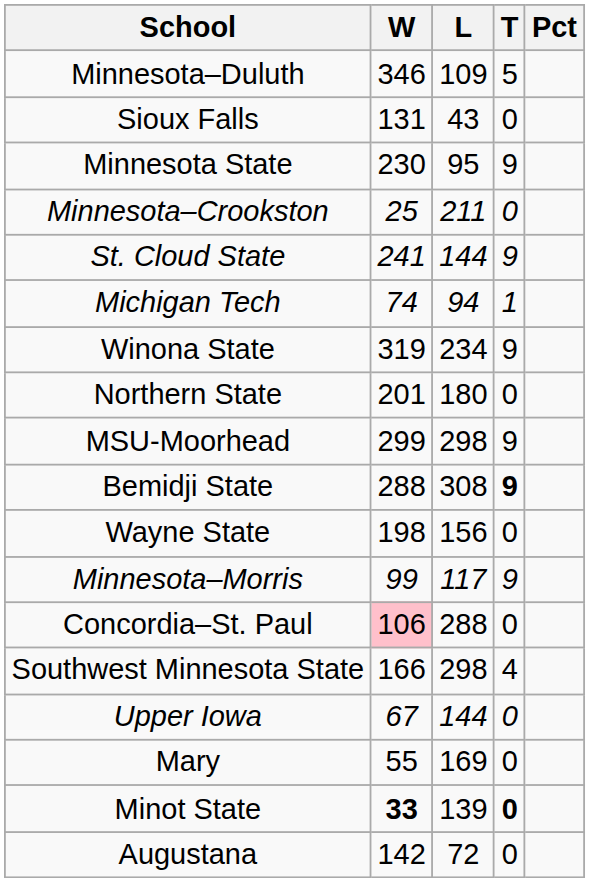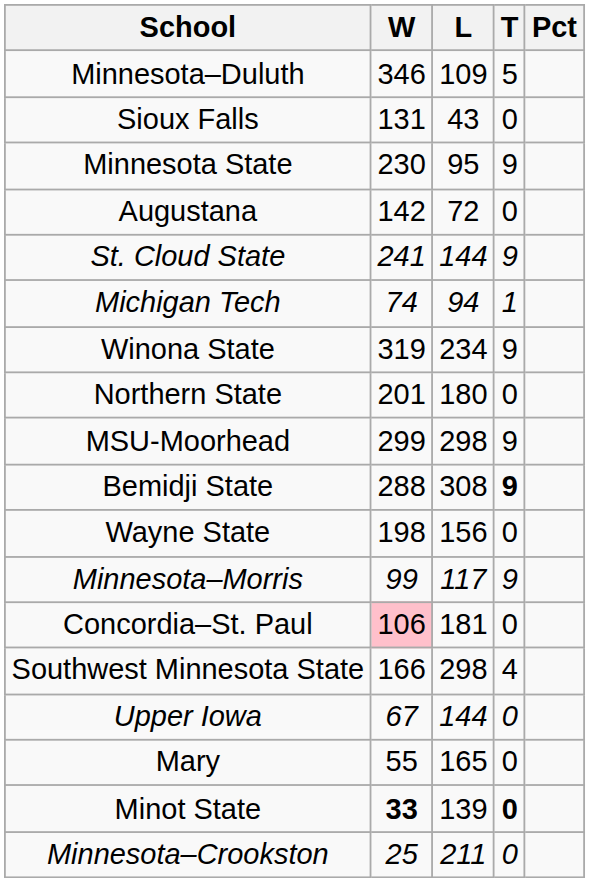 <table class="wikitable sortable" style="text-align:center">
 <tr>
 <th>School</th>
 <th>W</th>
 <th>L</th>
 <th>T</th>
 <th>Pct</th>
 </tr>
 <tr>
 <td>Minnesota–Duluth</td>
 <td>346</td>
 <td>109</td>
 <td>5</td>
 <td></td>
 </tr>
 <tr>
 <td>Sioux Falls</td>
 <td>131</td>
 <td>43</td>
 <td>0</td>
 <td></td>
 </tr>
 <tr>
 <td>Minnesota State</td>
 <td>230</td>
 <td>95</td>
 <td>9</td>
 <td></td>
 </tr>
 <tr>
-<td><em>Minnesota–Crookston</em></td>
-<td><em>25</em></td>
-<td><em>211</em></td>
-<td><em>0</em></td>
-<td><em></em></td>
+<td>Augustana</td>
+<td>142</td>
+<td>72</td>
+<td>0</td>
+<td></td>
 </tr>
 <tr>
 <td><em>St. Cloud State</em></td>
 <td><em>241</em></td>
 <td><em>144</em></td>
 <td><em>9</em></td>
 <td><em></em></td>
 </tr>
 <tr>
 <td><em>Michigan Tech</em></td>
 <td><em>74</em></td>
 <td><em>94</em></td>
 <td><em>1</em></td>
 <td><em></em></td>
 </tr>
 <tr>
 <td>Winona State</td>
 <td>319</td>
 <td>234</td>
 <td>9</td>
 <td></td>
 </tr>
 <tr>
 <td>Northern State</td>
 <td>201</td>
 <td>180</td>
 <td>0</td>
 <td></td>
 </tr>
 <tr>
 <td>MSU-Moorhead</td>
 <td>299</td>
 <td>298</td>
 <td>9</td>
 <td></td>
 </tr>
 <tr>
 <td>Bemidji State</td>
 <td>288</td>
 <td>308</td>
 <td><strong>9</strong></td>
 <td></td>
 </tr>
 <tr>
 <td>Wayne State</td>
 <td>198</td>
 <td>156</td>
 <td>0</td>
 <td></td>
 </tr>
 <tr>
 <td><em>Minnesota–Morris</em></td>
 <td><em>99</em></td>
 <td><em>117</em></td>
 <td><em>9</em></td>
 <td><em></em></td>
 </tr>
 <tr>
 <td>Concordia–St. Paul</td>
 <td style="background: pink;">106</td>
-<td>288</td>
+<td>181</td>
 <td>0</td>
 <td></td>
 </tr>
 <tr>
 <td>Southwest Minnesota State</td>
 <td>166</td>
 <td>298</td>
 <td>4</td>
 <td></td>
 </tr>
 <tr>
 <td><em>Upper Iowa</em></td>
 <td><em>67</em></td>
 <td><em>144</em></td>
 <td><em>0</em></td>
 <td><em></em></td>
 </tr>
 <tr>
 <td>Mary</td>
 <td>55</td>
-<td>169</td>
+<td>165</td>
 <td>0</td>
 <td></td>
 </tr>
 <tr>
 <td>Minot State</td>
 <td><strong>33</strong></td>
 <td>139</td>
 <td><strong>0</strong></td>
 <td></td>
 </tr>
 <tr>
-<td>Augustana</td>
-<td>142</td>
-<td>72</td>
-<td>0</td>
-<td></td>
+<td><em>Minnesota–Crookston</em></td>
+<td><em>25</em></td>
+<td><em>211</em></td>
+<td><em>0</em></td>
+<td><em></em></td>
 </tr>
 </table>
